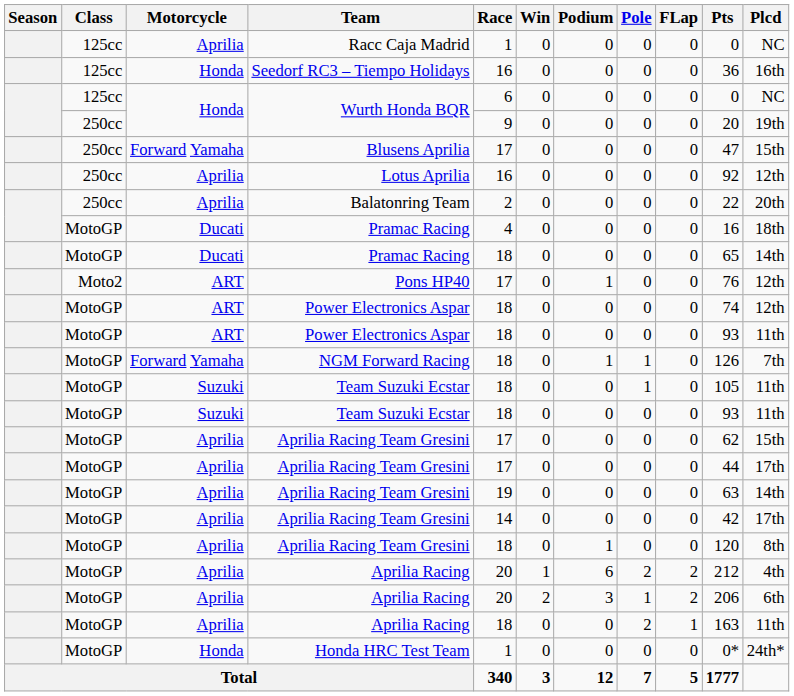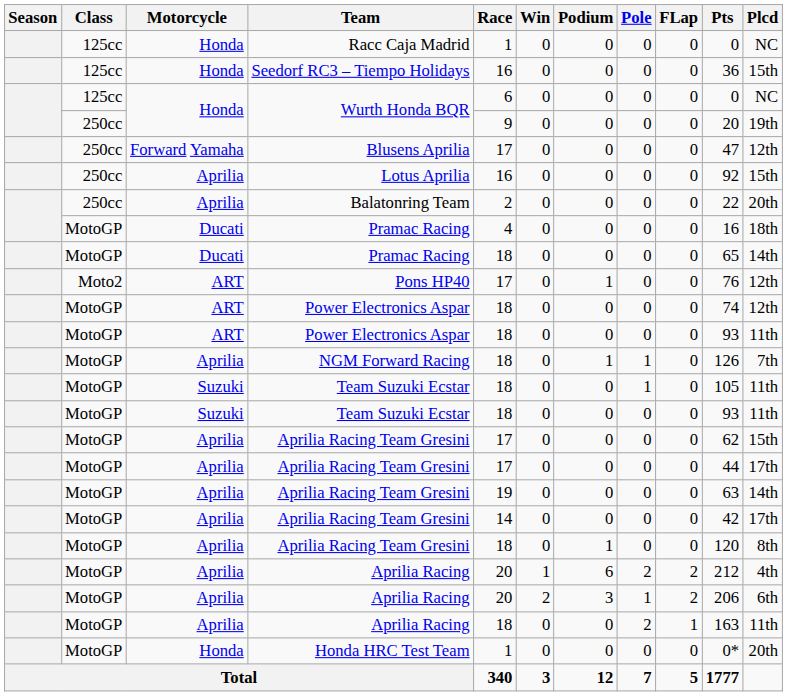 <table class="wikitable" style=text-align:right>
 <tr>
 <th>Season</th>
 <th>Class</th>
 <th>Motorcycle</th>
 <th>Team</th>
 <th>Race</th>
 <th>Win</th>
 <th>Podium</th>
 <th><a href='#'>Pole</a></th>
 <th>FLap</th>
 <th>Pts</th>
 <th>Plcd</th>
 </tr>
 <tr>
 <th></th>
 <td>125cc</td>
-<td><a href='#'>Aprilia</a></td>
+<td><a href='#'>Honda</a></td>
 <td>Racc Caja Madrid</td>
 <td>1</td>
 <td>0</td>
 <td>0</td>
 <td>0</td>
 <td>0</td>
 <td>0</td>
 <td>NC</td>
 </tr>
 <tr>
 <th></th>
 <td>125cc</td>
 <td><a href='#'>Honda</a></td>
 <td><a href='#'>Seedorf RC3 – Tiempo Holidays</a></td>
 <td>16</td>
 <td>0</td>
 <td>0</td>
 <td>0</td>
 <td>0</td>
 <td>36</td>
-<td>16th</td>
+<td>15th</td>
 </tr>
 <tr>
 <th rowspan=2></th>
 <td>125cc</td>
 <td rowspan=2><a href='#'>Honda</a></td>
 <td rowspan=2><a href='#'>Wurth Honda BQR</a></td>
 <td>6</td>
 <td>0</td>
 <td>0</td>
 <td>0</td>
 <td>0</td>
 <td>0</td>
 <td>NC</td>
 </tr>
 <tr>
 <td>250cc</td>
 <td>9</td>
 <td>0</td>
 <td>0</td>
 <td>0</td>
 <td>0</td>
 <td>20</td>
 <td>19th</td>
 </tr>
 <tr>
 <th></th>
 <td>250cc</td>
 <td><a href='#'>Forward</a> <a href='#'>Yamaha</a></td>
 <td><a href='#'>Blusens Aprilia</a></td>
 <td>17</td>
 <td>0</td>
 <td>0</td>
 <td>0</td>
 <td>0</td>
 <td>47</td>
-<td>15th</td>
+<td>12th</td>
 </tr>
 <tr>
 <th></th>
 <td>250cc</td>
 <td><a href='#'>Aprilia</a></td>
 <td><a href='#'>Lotus Aprilia</a></td>
 <td>16</td>
 <td>0</td>
 <td>0</td>
 <td>0</td>
 <td>0</td>
 <td>92</td>
-<td>12th</td>
+<td>15th</td>
 </tr>
 <tr>
 <th rowspan=2></th>
 <td>250cc</td>
 <td><a href='#'>Aprilia</a></td>
 <td>Balatonring Team</td>
 <td>2</td>
 <td>0</td>
 <td>0</td>
 <td>0</td>
 <td>0</td>
 <td>22</td>
 <td>20th</td>
 </tr>
 <tr>
 <td>MotoGP</td>
 <td><a href='#'>Ducati</a></td>
 <td><a href='#'>Pramac Racing</a></td>
 <td>4</td>
 <td>0</td>
 <td>0</td>
 <td>0</td>
 <td>0</td>
 <td>16</td>
 <td>18th</td>
 </tr>
 <tr>
 <th></th>
 <td>MotoGP</td>
 <td><a href='#'>Ducati</a></td>
 <td><a href='#'>Pramac Racing</a></td>
 <td>18</td>
 <td>0</td>
 <td>0</td>
 <td>0</td>
 <td>0</td>
 <td>65</td>
 <td>14th</td>
 </tr>
 <tr>
 <th></th>
 <td>Moto2</td>
 <td><a href='#'>ART</a></td>
 <td><a href='#'>Pons HP40</a></td>
 <td>17</td>
 <td>0</td>
 <td>1</td>
 <td>0</td>
 <td>0</td>
 <td>76</td>
 <td>12th</td>
 </tr>
 <tr>
 <th></th>
 <td>MotoGP</td>
 <td><a href='#'>ART</a></td>
 <td><a href='#'>Power Electronics Aspar</a></td>
 <td>18</td>
 <td>0</td>
 <td>0</td>
 <td>0</td>
 <td>0</td>
 <td>74</td>
 <td>12th</td>
 </tr>
 <tr>
 <th></th>
 <td>MotoGP</td>
 <td><a href='#'>ART</a></td>
 <td><a href='#'>Power Electronics Aspar</a></td>
 <td>18</td>
 <td>0</td>
 <td>0</td>
 <td>0</td>
 <td>0</td>
 <td>93</td>
 <td>11th</td>
 </tr>
 <tr>
 <th></th>
 <td>MotoGP</td>
-<td><a href='#'>Forward</a> <a href='#'>Yamaha</a></td>
+<td><a href='#'>Aprilia</a></td>
 <td><a href='#'>NGM Forward Racing</a></td>
 <td>18</td>
 <td>0</td>
 <td>1</td>
 <td>1</td>
 <td>0</td>
 <td>126</td>
 <td>7th</td>
 </tr>
 <tr>
 <th></th>
 <td>MotoGP</td>
 <td><a href='#'>Suzuki</a></td>
 <td><a href='#'>Team Suzuki Ecstar</a></td>
 <td>18</td>
 <td>0</td>
 <td>0</td>
 <td>1</td>
 <td>0</td>
 <td>105</td>
 <td>11th</td>
 </tr>
 <tr>
 <th></th>
 <td>MotoGP</td>
 <td><a href='#'>Suzuki</a></td>
 <td><a href='#'>Team Suzuki Ecstar</a></td>
 <td>18</td>
 <td>0</td>
 <td>0</td>
 <td>0</td>
 <td>0</td>
 <td>93</td>
 <td>11th</td>
 </tr>
 <tr>
 <th></th>
 <td>MotoGP</td>
 <td><a href='#'>Aprilia</a></td>
 <td><a href='#'>Aprilia Racing Team Gresini</a></td>
 <td>17</td>
 <td>0</td>
 <td>0</td>
 <td>0</td>
 <td>0</td>
 <td>62</td>
 <td>15th</td>
 </tr>
 <tr>
 <th></th>
 <td>MotoGP</td>
 <td><a href='#'>Aprilia</a></td>
 <td><a href='#'>Aprilia Racing Team Gresini</a></td>
 <td>17</td>
 <td>0</td>
 <td>0</td>
 <td>0</td>
 <td>0</td>
 <td>44</td>
 <td>17th</td>
 </tr>
 <tr>
 <th></th>
 <td>MotoGP</td>
 <td><a href='#'>Aprilia</a></td>
 <td><a href='#'>Aprilia Racing Team Gresini</a></td>
 <td>19</td>
 <td>0</td>
 <td>0</td>
 <td>0</td>
 <td>0</td>
 <td>63</td>
 <td>14th</td>
 </tr>
 <tr>
 <th></th>
 <td>MotoGP</td>
 <td><a href='#'>Aprilia</a></td>
 <td><a href='#'>Aprilia Racing Team Gresini</a></td>
 <td>14</td>
 <td>0</td>
 <td>0</td>
 <td>0</td>
 <td>0</td>
 <td>42</td>
 <td>17th</td>
 </tr>
 <tr>
 <th></th>
 <td>MotoGP</td>
 <td><a href='#'>Aprilia</a></td>
 <td><a href='#'>Aprilia Racing Team Gresini</a></td>
 <td>18</td>
 <td>0</td>
 <td>1</td>
 <td>0</td>
 <td>0</td>
 <td>120</td>
 <td>8th</td>
 </tr>
 <tr>
 <th></th>
 <td>MotoGP</td>
 <td><a href='#'>Aprilia</a></td>
 <td><a href='#'>Aprilia Racing</a></td>
 <td>20</td>
 <td>1</td>
 <td>6</td>
 <td>2</td>
 <td>2</td>
 <td>212</td>
 <td>4th</td>
 </tr>
 <tr>
 <th></th>
 <td>MotoGP</td>
 <td><a href='#'>Aprilia</a></td>
 <td><a href='#'>Aprilia Racing</a></td>
 <td>20</td>
 <td>2</td>
 <td>3</td>
 <td>1</td>
 <td>2</td>
 <td>206</td>
 <td>6th</td>
 </tr>
 <tr>
 <th></th>
 <td>MotoGP</td>
 <td><a href='#'>Aprilia</a></td>
 <td><a href='#'>Aprilia Racing</a></td>
 <td>18</td>
 <td>0</td>
 <td>0</td>
 <td>2</td>
 <td>1</td>
 <td>163</td>
 <td>11th</td>
 </tr>
 <tr>
 <th></th>
 <td>MotoGP</td>
 <td><a href='#'>Honda</a></td>
 <td><a href='#'>Honda HRC Test Team</a></td>
 <td>1</td>
 <td>0</td>
 <td>0</td>
 <td>0</td>
 <td>0</td>
 <td>0*</td>
-<td>24th*</td>
+<td>20th</td>
 </tr>
 <tr>
 <th colspan=4>Total</th>
 <td><strong>340</strong></td>
 <td><strong>3</strong></td>
 <td><strong>12</strong></td>
 <td><strong>7</strong></td>
 <td><strong>5</strong></td>
 <td><strong>1777</strong></td>
 <td></td>
 </tr>
 </table>
